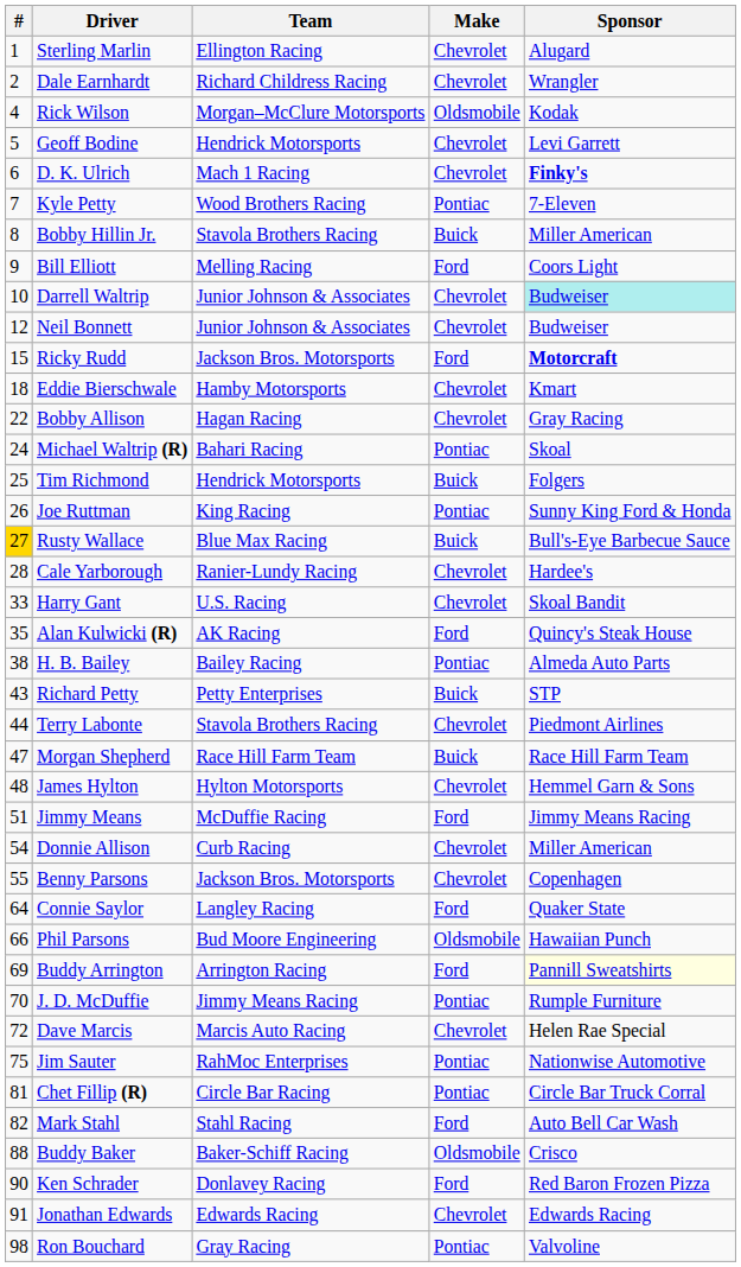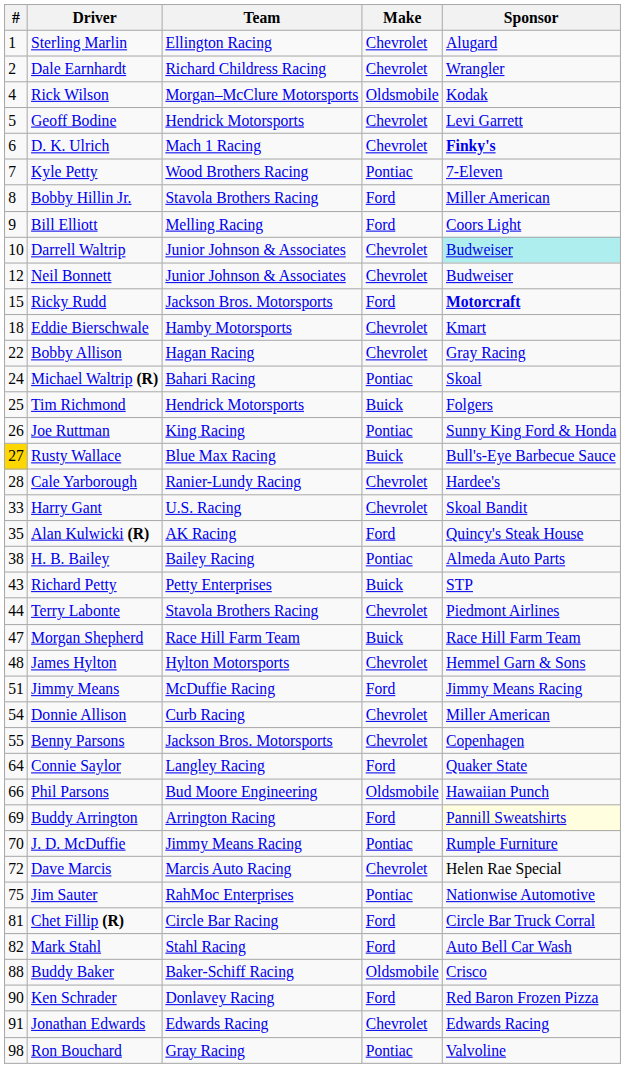 <table class="wikitable" style="font-size:95%">
 <tr>
 <th>#</th>
 <th>Driver</th>
 <th>Team</th>
 <th>Make</th>
 <th>Sponsor</th>
 </tr>
 <tr>
 <td>1</td>
 <td><a href='#'>Sterling Marlin</a></td>
 <td><a href='#'>Ellington Racing</a></td>
 <td><a href='#'>Chevrolet</a></td>
 <td><a href='#'>Alugard</a></td>
 </tr>
 <tr>
 <td>2</td>
 <td><a href='#'>Dale Earnhardt</a></td>
 <td><a href='#'>Richard Childress Racing</a></td>
 <td><a href='#'>Chevrolet</a></td>
 <td><a href='#'>Wrangler</a></td>
 </tr>
 <tr>
 <td>4</td>
 <td><a href='#'>Rick Wilson</a></td>
 <td><a href='#'>Morgan–McClure Motorsports</a></td>
 <td><a href='#'>Oldsmobile</a></td>
 <td><a href='#'>Kodak</a></td>
 </tr>
 <tr>
 <td>5</td>
 <td><a href='#'>Geoff Bodine</a></td>
 <td><a href='#'>Hendrick Motorsports</a></td>
 <td><a href='#'>Chevrolet</a></td>
 <td><a href='#'>Levi Garrett</a></td>
 </tr>
 <tr>
 <td>6</td>
 <td><a href='#'>D. K. Ulrich</a></td>
 <td><a href='#'>Mach 1 Racing</a></td>
 <td><a href='#'>Chevrolet</a></td>
 <td><strong><a href='#'>Finky's</a></strong></td>
 </tr>
 <tr>
 <td>7</td>
 <td><a href='#'>Kyle Petty</a></td>
 <td><a href='#'>Wood Brothers Racing</a></td>
 <td><a href='#'>Pontiac</a></td>
 <td><a href='#'>7-Eleven</a></td>
 </tr>
 <tr>
 <td>8</td>
 <td><a href='#'>Bobby Hillin Jr.</a></td>
 <td><a href='#'>Stavola Brothers Racing</a></td>
-<td><a href='#'>Buick</a></td>
+<td><a href='#'>Ford</a></td>
 <td><a href='#'>Miller American</a></td>
 </tr>
 <tr>
 <td>9</td>
 <td><a href='#'>Bill Elliott</a></td>
 <td><a href='#'>Melling Racing</a></td>
 <td><a href='#'>Ford</a></td>
 <td><a href='#'>Coors Light</a></td>
 </tr>
 <tr>
 <td>10</td>
 <td><a href='#'>Darrell Waltrip</a></td>
 <td><a href='#'>Junior Johnson & Associates</a></td>
 <td><a href='#'>Chevrolet</a></td>
 <td style="background: paleturquoise;"><a href='#'>Budweiser</a></td>
 </tr>
 <tr>
 <td>12</td>
 <td><a href='#'>Neil Bonnett</a></td>
 <td><a href='#'>Junior Johnson & Associates</a></td>
 <td><a href='#'>Chevrolet</a></td>
 <td><a href='#'>Budweiser</a></td>
 </tr>
 <tr>
 <td>15</td>
 <td><a href='#'>Ricky Rudd</a></td>
 <td><a href='#'>Jackson Bros. Motorsports</a></td>
 <td><a href='#'>Ford</a></td>
 <td><strong><a href='#'>Motorcraft</a></strong></td>
 </tr>
 <tr>
 <td>18</td>
 <td><a href='#'>Eddie Bierschwale</a></td>
 <td><a href='#'>Hamby Motorsports</a></td>
 <td><a href='#'>Chevrolet</a></td>
 <td><a href='#'>Kmart</a></td>
 </tr>
 <tr>
 <td>22</td>
 <td><a href='#'>Bobby Allison</a></td>
 <td><a href='#'>Hagan Racing</a></td>
 <td><a href='#'>Chevrolet</a></td>
 <td><a href='#'>Gray Racing</a></td>
 </tr>
 <tr>
 <td>24</td>
 <td><a href='#'>Michael Waltrip</a> <strong>(R)</strong></td>
 <td><a href='#'>Bahari Racing</a></td>
 <td><a href='#'>Pontiac</a></td>
 <td><a href='#'>Skoal</a></td>
 </tr>
 <tr>
 <td>25</td>
 <td><a href='#'>Tim Richmond</a></td>
 <td><a href='#'>Hendrick Motorsports</a></td>
 <td><a href='#'>Buick</a></td>
 <td><a href='#'>Folgers</a></td>
 </tr>
 <tr>
 <td>26</td>
 <td><a href='#'>Joe Ruttman</a></td>
 <td><a href='#'>King Racing</a></td>
 <td><a href='#'>Pontiac</a></td>
 <td><a href='#'>Sunny King Ford & Honda</a></td>
 </tr>
 <tr>
 <td style="background: gold;">27</td>
 <td><a href='#'>Rusty Wallace</a></td>
 <td><a href='#'>Blue Max Racing</a></td>
 <td><a href='#'>Buick</a></td>
 <td><a href='#'>Bull's-Eye Barbecue Sauce</a></td>
 </tr>
 <tr>
 <td>28</td>
 <td><a href='#'>Cale Yarborough</a></td>
 <td><a href='#'>Ranier-Lundy Racing</a></td>
 <td><a href='#'>Chevrolet</a></td>
 <td><a href='#'>Hardee's</a></td>
 </tr>
 <tr>
 <td>33</td>
 <td><a href='#'>Harry Gant</a></td>
 <td><a href='#'>U.S. Racing</a></td>
 <td><a href='#'>Chevrolet</a></td>
 <td><a href='#'>Skoal Bandit</a></td>
 </tr>
 <tr>
 <td>35</td>
 <td><a href='#'>Alan Kulwicki</a> <strong>(R)</strong></td>
 <td><a href='#'>AK Racing</a></td>
 <td><a href='#'>Ford</a></td>
 <td><a href='#'>Quincy's Steak House</a></td>
 </tr>
 <tr>
 <td>38</td>
 <td><a href='#'>H. B. Bailey</a></td>
 <td><a href='#'>Bailey Racing</a></td>
 <td><a href='#'>Pontiac</a></td>
 <td><a href='#'>Almeda Auto Parts</a></td>
 </tr>
 <tr>
 <td>43</td>
 <td><a href='#'>Richard Petty</a></td>
 <td><a href='#'>Petty Enterprises</a></td>
 <td><a href='#'>Buick</a></td>
 <td><a href='#'>STP</a></td>
 </tr>
 <tr>
 <td>44</td>
 <td><a href='#'>Terry Labonte</a></td>
 <td><a href='#'>Stavola Brothers Racing</a></td>
 <td><a href='#'>Chevrolet</a></td>
 <td><a href='#'>Piedmont Airlines</a></td>
 </tr>
 <tr>
 <td>47</td>
 <td><a href='#'>Morgan Shepherd</a></td>
 <td><a href='#'>Race Hill Farm Team</a></td>
 <td><a href='#'>Buick</a></td>
 <td><a href='#'>Race Hill Farm Team</a></td>
 </tr>
 <tr>
 <td>48</td>
 <td><a href='#'>James Hylton</a></td>
 <td><a href='#'>Hylton Motorsports</a></td>
 <td><a href='#'>Chevrolet</a></td>
 <td><a href='#'>Hemmel Garn & Sons</a></td>
 </tr>
 <tr>
 <td>51</td>
 <td><a href='#'>Jimmy Means</a></td>
 <td><a href='#'>McDuffie Racing</a></td>
 <td><a href='#'>Ford</a></td>
 <td><a href='#'>Jimmy Means Racing</a></td>
 </tr>
 <tr>
 <td>54</td>
 <td><a href='#'>Donnie Allison</a></td>
 <td><a href='#'>Curb Racing</a></td>
 <td><a href='#'>Chevrolet</a></td>
 <td><a href='#'>Miller American</a></td>
 </tr>
 <tr>
 <td>55</td>
 <td><a href='#'>Benny Parsons</a></td>
 <td><a href='#'>Jackson Bros. Motorsports</a></td>
 <td><a href='#'>Chevrolet</a></td>
 <td><a href='#'>Copenhagen</a></td>
 </tr>
 <tr>
 <td>64</td>
 <td><a href='#'>Connie Saylor</a></td>
 <td><a href='#'>Langley Racing</a></td>
 <td><a href='#'>Ford</a></td>
 <td><a href='#'>Quaker State</a></td>
 </tr>
 <tr>
 <td>66</td>
 <td><a href='#'>Phil Parsons</a></td>
 <td><a href='#'>Bud Moore Engineering</a></td>
 <td><a href='#'>Oldsmobile</a></td>
 <td><a href='#'>Hawaiian Punch</a></td>
 </tr>
 <tr>
 <td>69</td>
 <td><a href='#'>Buddy Arrington</a></td>
 <td><a href='#'>Arrington Racing</a></td>
 <td><a href='#'>Ford</a></td>
 <td style="background: lightyellow;"><a href='#'>Pannill Sweatshirts</a></td>
 </tr>
 <tr>
 <td>70</td>
 <td><a href='#'>J. D. McDuffie</a></td>
 <td><a href='#'>Jimmy Means Racing</a></td>
 <td><a href='#'>Pontiac</a></td>
 <td><a href='#'>Rumple Furniture</a></td>
 </tr>
 <tr>
 <td>72</td>
 <td><a href='#'>Dave Marcis</a></td>
 <td><a href='#'>Marcis Auto Racing</a></td>
 <td><a href='#'>Chevrolet</a></td>
 <td>Helen Rae Special</td>
 </tr>
 <tr>
 <td>75</td>
 <td><a href='#'>Jim Sauter</a></td>
 <td><a href='#'>RahMoc Enterprises</a></td>
 <td><a href='#'>Pontiac</a></td>
 <td><a href='#'>Nationwise Automotive</a></td>
 </tr>
 <tr>
 <td>81</td>
 <td><a href='#'>Chet Fillip</a> <strong>(R)</strong></td>
 <td><a href='#'>Circle Bar Racing</a></td>
-<td><a href='#'>Pontiac</a></td>
+<td><a href='#'>Ford</a></td>
 <td><a href='#'>Circle Bar Truck Corral</a></td>
 </tr>
 <tr>
 <td>82</td>
 <td><a href='#'>Mark Stahl</a></td>
 <td><a href='#'>Stahl Racing</a></td>
 <td><a href='#'>Ford</a></td>
 <td><a href='#'>Auto Bell Car Wash</a></td>
 </tr>
 <tr>
 <td>88</td>
 <td><a href='#'>Buddy Baker</a></td>
 <td><a href='#'>Baker-Schiff Racing</a></td>
 <td><a href='#'>Oldsmobile</a></td>
 <td><a href='#'>Crisco</a></td>
 </tr>
 <tr>
 <td>90</td>
 <td><a href='#'>Ken Schrader</a></td>
 <td><a href='#'>Donlavey Racing</a></td>
 <td><a href='#'>Ford</a></td>
 <td><a href='#'>Red Baron Frozen Pizza</a></td>
 </tr>
 <tr>
 <td>91</td>
 <td><a href='#'>Jonathan Edwards</a></td>
 <td><a href='#'>Edwards Racing</a></td>
 <td><a href='#'>Chevrolet</a></td>
 <td><a href='#'>Edwards Racing</a></td>
 </tr>
 <tr>
 <td>98</td>
 <td><a href='#'>Ron Bouchard</a></td>
 <td><a href='#'>Gray Racing</a></td>
 <td><a href='#'>Pontiac</a></td>
 <td><a href='#'>Valvoline</a></td>
 </tr>
 </table>
